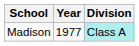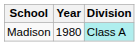 <table class="wikitable">
 <tr>
 <th>School</th>
 <th>Year</th>
 <th>Division</th>
 </tr>
 <tr>
 <td>Madison</td>
-<td>1977</td>
+<td>1980</td>
 <td style="background: paleturquoise;">Class A</td>
 </tr>
 </table>
